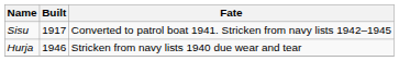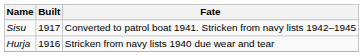 <table class="wikitable">
 <tr>
 <th>Name</th>
 <th>Built</th>
 <th>Fate</th>
 </tr>
 <tr>
 <td><em>Sisu</em></td>
 <td>1917</td>
 <td>Converted to patrol boat 1941. Stricken from navy lists 1942–1945</td>
 </tr>
 <tr>
 <td><em>Hurja</em></td>
-<td>1946</td>
+<td>1916</td>
 <td>Stricken from navy lists 1940 due wear and tear</td>
 </tr>
 <tr>
 </tr>
 </table>
